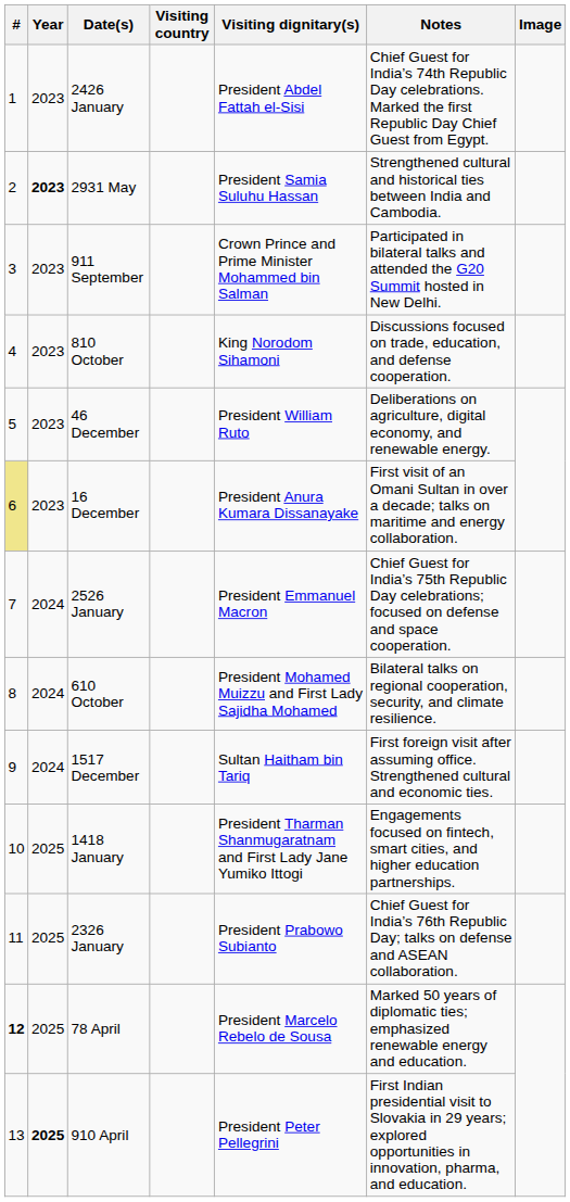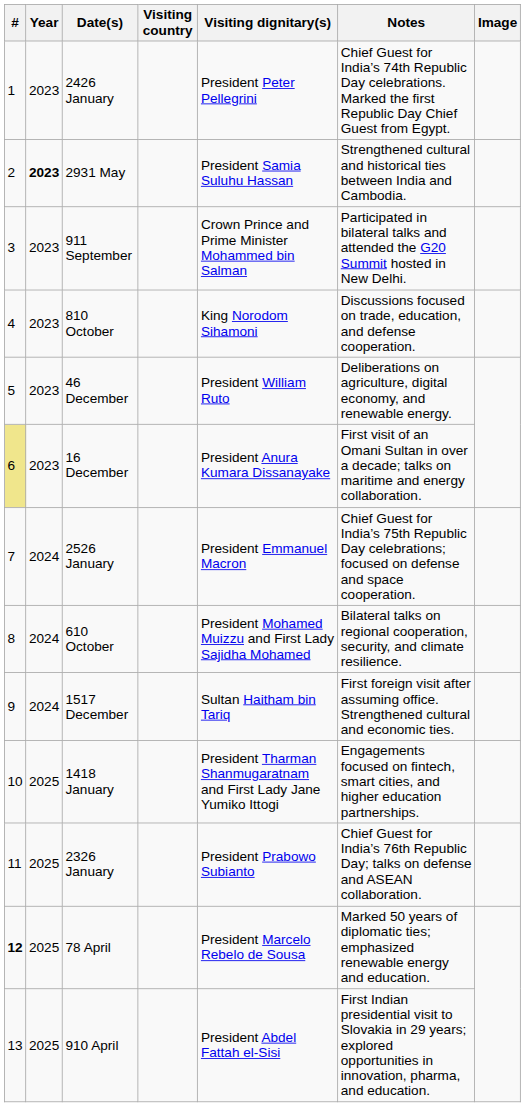 <table class="wikitable sortable">
 <tr>
 <th>#</th>
 <th>Year</th>
 <th>Date(s)</th>
 <th>Visiting country</th>
 <th>Visiting dignitary(s)</th>
 <th>Notes</th>
 <th>Image</th>
 </tr>
 <tr>
 <td>1</td>
 <td>2023</td>
 <td>2426 January</td>
 <td></td>
-<td>President <a href='#'>Abdel Fattah el-Sisi</a></td>
+<td>President <a href='#'>Peter Pellegrini</a></td>
 <td>Chief Guest for India’s 74th Republic Day celebrations. Marked the first Republic Day Chief Guest from Egypt.</td>
 <td></td>
 </tr>
 <tr>
 <td>2</td>
 <td><strong>2023</strong></td>
 <td>2931 May</td>
 <td></td>
 <td>President <a href='#'>Samia Suluhu Hassan</a></td>
 <td>Strengthened cultural and historical ties between India and Cambodia.</td>
 <td></td>
 </tr>
 <tr>
 <td>3</td>
 <td>2023</td>
 <td>911 September</td>
 <td></td>
 <td>Crown Prince and Prime Minister <a href='#'>Mohammed bin Salman</a></td>
 <td>Participated in bilateral talks and attended the <a href='#'>G20 Summit</a> hosted in New Delhi.</td>
 <td></td>
 </tr>
 <tr>
 <td>4</td>
 <td>2023</td>
 <td>810 October</td>
 <td></td>
 <td>King <a href='#'>Norodom Sihamoni</a></td>
 <td>Discussions focused on trade, education, and defense cooperation.</td>
 <td></td>
 </tr>
 <tr>
 <td>5</td>
 <td>2023</td>
 <td>46 December</td>
 <td></td>
 <td>President <a href='#'>William Ruto</a></td>
 <td>Deliberations on agriculture, digital economy, and renewable energy.</td>
 </tr>
 <tr>
 <td style="background: khaki;">6</td>
 <td>2023</td>
 <td>16 December</td>
 <td></td>
 <td>President <a href='#'>Anura Kumara Dissanayake</a></td>
 <td>First visit of an Omani Sultan in over a decade; talks on maritime and energy collaboration.</td>
 </tr>
 <tr>
 <td>7</td>
 <td>2024</td>
 <td>2526 January</td>
 <td></td>
 <td>President <a href='#'>Emmanuel Macron</a></td>
 <td>Chief Guest for India’s 75th Republic Day celebrations; focused on defense and space cooperation.</td>
 <td><br></td>
 </tr>
 <tr>
 <td>8</td>
 <td>2024</td>
 <td>610 October</td>
 <td></td>
 <td>President <a href='#'>Mohamed Muizzu</a> and First Lady <a href='#'>Sajidha Mohamed</a></td>
 <td>Bilateral talks on regional cooperation, security, and climate resilience.</td>
 </tr>
 <tr>
 <td>9</td>
 <td>2024</td>
 <td>1517 December</td>
 <td></td>
 <td>Sultan <a href='#'>Haitham bin Tariq</a></td>
 <td>First foreign visit after assuming office. Strengthened cultural and economic ties.</td>
 <td></td>
 </tr>
 <tr>
 <td>10</td>
 <td>2025</td>
 <td>1418 January</td>
 <td></td>
 <td>President <a href='#'>Tharman Shanmugaratnam</a> and First Lady Jane Yumiko Ittogi</td>
 <td>Engagements focused on fintech, smart cities, and higher education partnerships.</td>
 </tr>
 <tr>
 <td>11</td>
 <td>2025</td>
 <td>2326 January</td>
 <td></td>
 <td>President <a href='#'>Prabowo Subianto</a></td>
 <td>Chief Guest for India’s 76th Republic Day; talks on defense and ASEAN collaboration.</td>
 <td><br></td>
 </tr>
 <tr>
 <td><strong>12</strong></td>
 <td>2025</td>
 <td>78 April</td>
 <td></td>
 <td>President <a href='#'>Marcelo Rebelo de Sousa</a></td>
 <td>Marked 50 years of diplomatic ties; emphasized renewable energy and education.</td>
 </tr>
 <tr>
 <td>13</td>
-<td><strong>2025</strong></td>
+<td>2025</td>
 <td>910 April</td>
 <td></td>
-<td>President <a href='#'>Peter Pellegrini</a></td>
+<td>President <a href='#'>Abdel Fattah el-Sisi</a></td>
 <td>First Indian presidential visit to Slovakia in 29 years; explored opportunities in innovation, pharma, and education.</td>
 </tr>
 </table>
